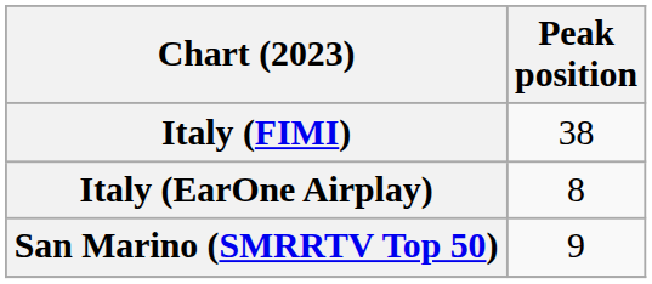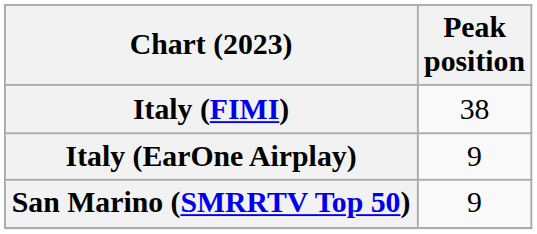 <table class="wikitable sortable plainrowheaders" style="text-align:center;">
 <tr>
 <th>Chart (2023)</th>
 <th>Peak<br>position</th>
 </tr>
 <tr>
 <th scope="row">Italy (<a href='#'>FIMI</a>)</th>
 <td>38</td>
 </tr>
 <tr>
 <th scope="row">Italy (EarOne Airplay)</th>
-<td align="center">8</td>
+<td align="center">9</td>
 </tr>
 <tr>
 <th scope="row">San Marino (<a href='#'>SMRRTV Top 50</a>)</th>
 <td>9</td>
 </tr>
 <tr>
 </tr>
 </table>
